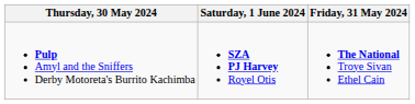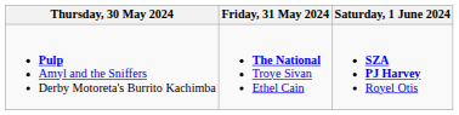 <table class="wikitable">
 <tr>
 <th>Thursday, 30 May 2024</th>
+<th>Friday, 31 May 2024</th>
 <th>Saturday, 1 June 2024</th>
-<th>Friday, 31 May 2024</th>
 </tr>
 <tr valign="top">
 <td><br><ul><li><a href='#'><strong>Pulp</strong></a></li><li><a href='#'>Amyl and the Sniffers</a></li><li>Derby Motoreta's Burrito Kachimba</li></ul></td>
+<td><br><ul><li><a href='#'><strong>The National</strong></a></li><li><a href='#'>Troye Sivan</a></li><li><a href='#'>Ethel Cain</a></li></ul></td>
 <td><br><ul><li><strong><a href='#'>SZA</a></strong></li><li><strong><a href='#'>PJ Harvey</a></strong></li><li><a href='#'>Royel Otis</a></li></ul></td>
-<td><br><ul><li><a href='#'><strong>The National</strong></a></li><li><a href='#'>Troye Sivan</a></li><li><a href='#'>Ethel Cain</a></li></ul></td>
 </tr>
 </table>
